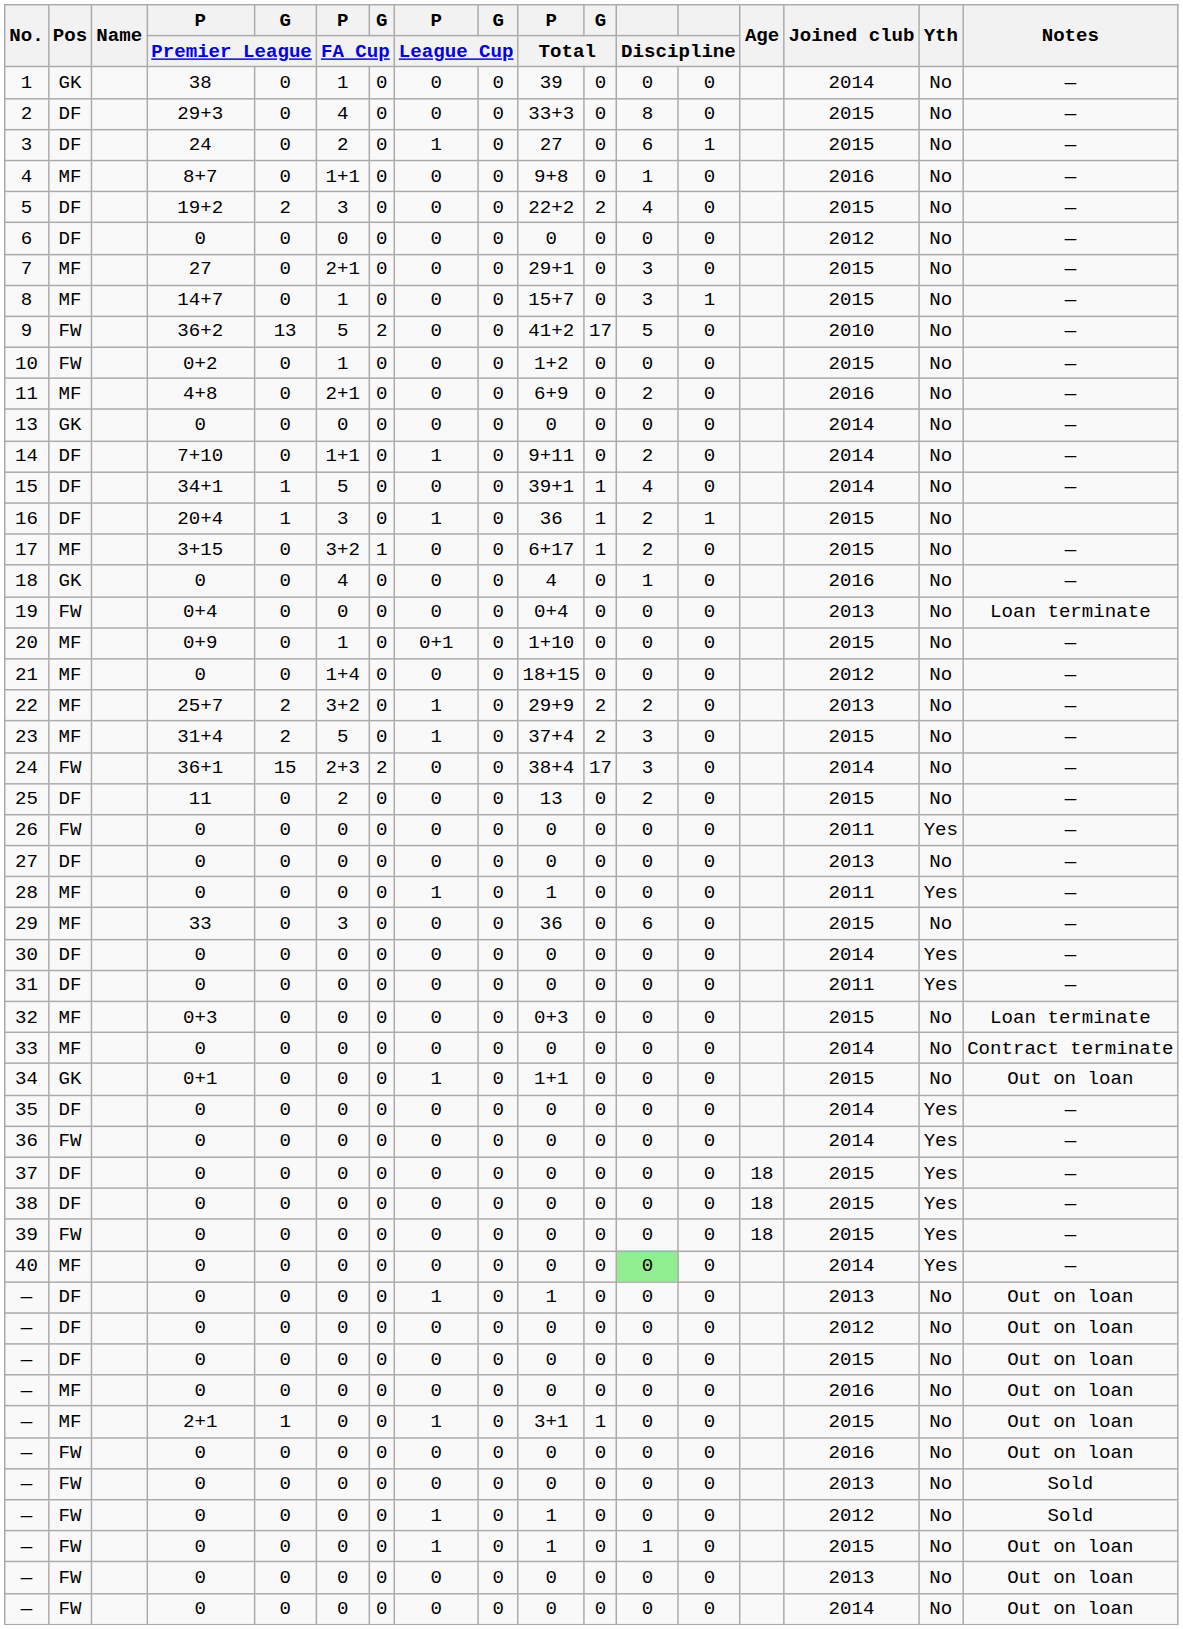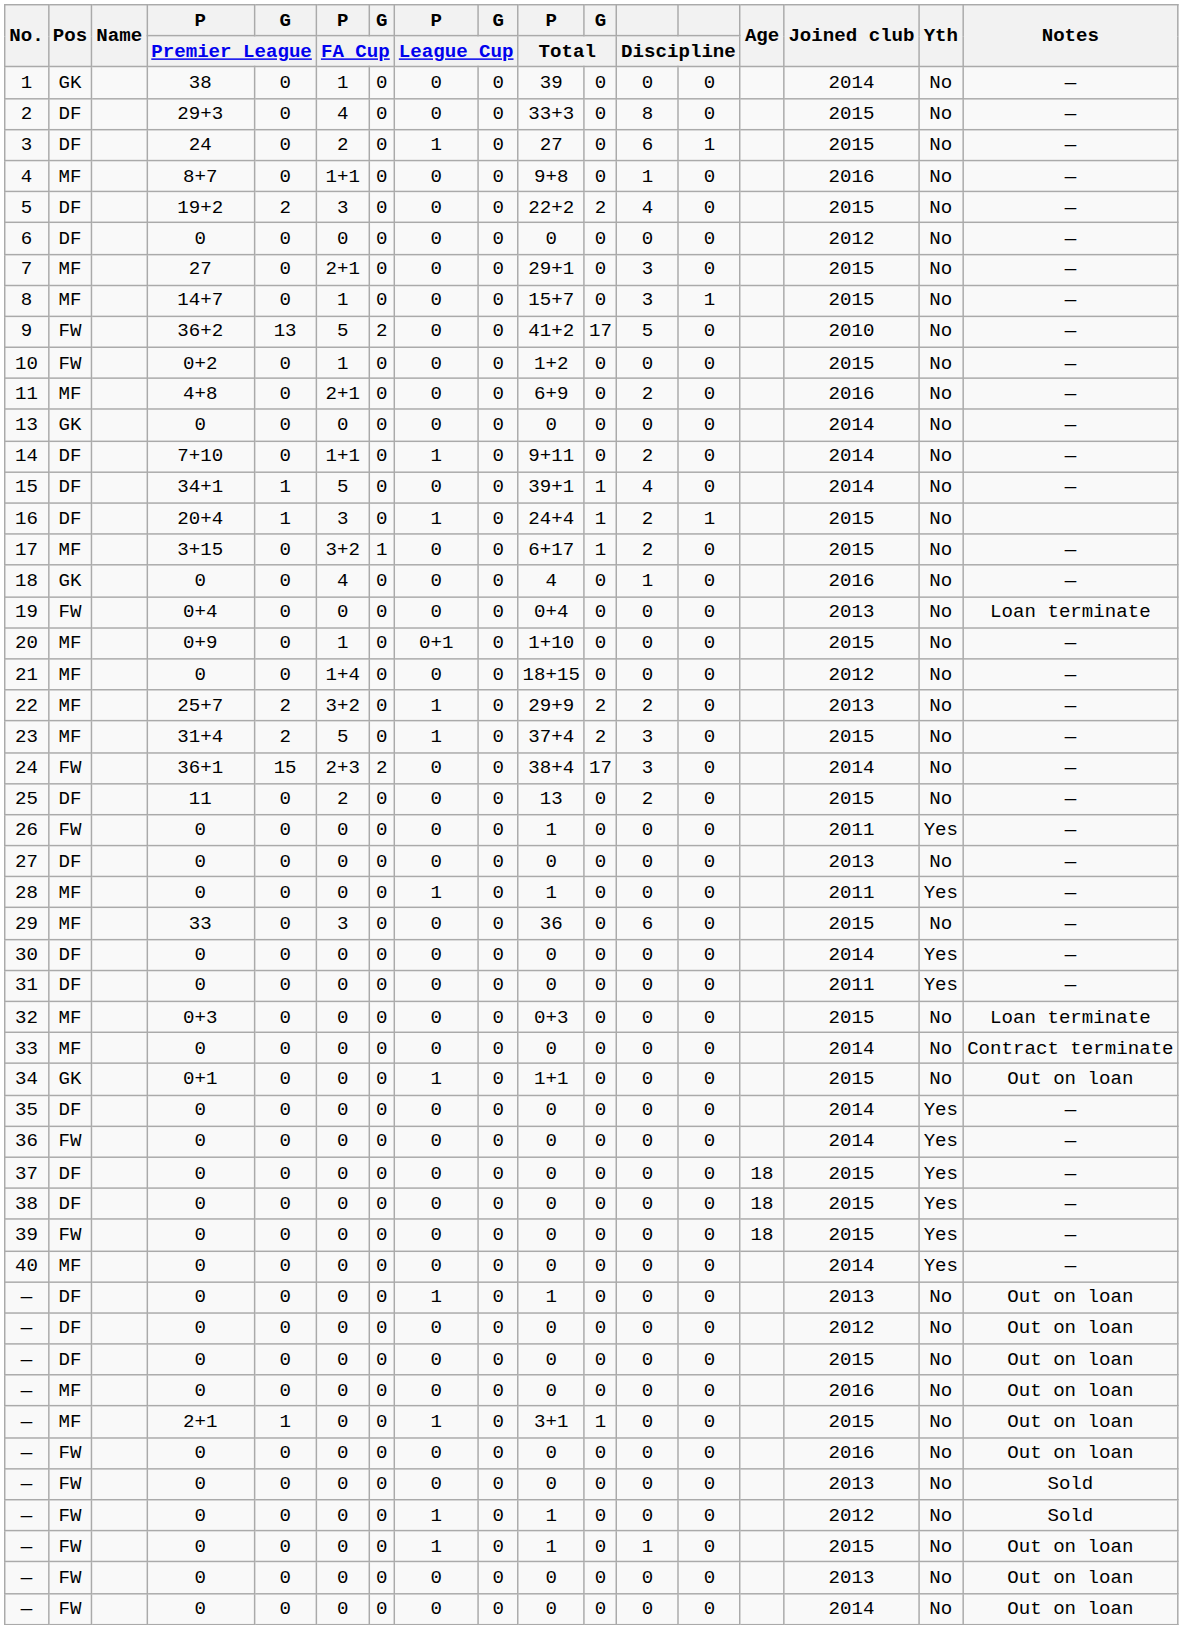 <table class="wikitable sortable" style="text-align:center">
 <tr>
 <th rowspan=2>No.</th>
 <th rowspan=2>Pos</th>
 <th rowspan=2>Name</th>
 <th>P</th>
 <th>G</th>
 <th>P</th>
 <th>G</th>
 <th>P</th>
 <th>G</th>
 <th>P</th>
 <th>G</th>
 <th></th>
 <th></th>
 <th rowspan=2>Age</th>
 <th rowspan=2>Joined club</th>
 <th rowspan=2>Yth</th>
 <th rowspan=2 class="unsortable">Notes</th>
 </tr>
 <tr class="unsortable">
 <th colspan=2><a href='#'>Premier League</a></th>
 <th colspan=2><a href='#'>FA Cup</a></th>
 <th colspan=2><a href='#'>League Cup</a></th>
 <th colspan=2>Total</th>
 <th colspan=2>Discipline</th>
 </tr>
 <tr>
 <td>1</td>
 <td>GK</td>
 <td align=left></td>
 <td>38</td>
 <td>0</td>
 <td>1</td>
 <td>0</td>
 <td>0</td>
 <td>0</td>
 <td>39</td>
 <td>0</td>
 <td>0</td>
 <td>0</td>
 <td></td>
 <td>2014</td>
 <td>No</td>
 <td>—</td>
 </tr>
 <tr>
 <td>2</td>
 <td>DF</td>
 <td align=left></td>
 <td>29+3</td>
 <td>0</td>
 <td>4</td>
 <td>0</td>
 <td>0</td>
 <td>0</td>
 <td>33+3</td>
 <td>0</td>
 <td>8</td>
 <td>0</td>
 <td></td>
 <td>2015</td>
 <td>No</td>
 <td>—</td>
 </tr>
 <tr>
 <td>3</td>
 <td>DF</td>
 <td align=left></td>
 <td>24</td>
 <td>0</td>
 <td>2</td>
 <td>0</td>
 <td>1</td>
 <td>0</td>
 <td>27</td>
 <td>0</td>
 <td>6</td>
 <td>1</td>
 <td></td>
 <td>2015</td>
 <td>No</td>
 <td>—</td>
 </tr>
 <tr>
 <td>4</td>
 <td>MF</td>
 <td align="left"></td>
 <td>8+7</td>
 <td>0</td>
 <td>1+1</td>
 <td>0</td>
 <td>0</td>
 <td>0</td>
 <td>9+8</td>
 <td>0</td>
 <td>1</td>
 <td>0</td>
 <td></td>
 <td>2016</td>
 <td>No</td>
 <td>—</td>
 </tr>
 <tr>
 <td>5</td>
 <td>DF</td>
 <td align=left></td>
 <td>19+2</td>
 <td>2</td>
 <td>3</td>
 <td>0</td>
 <td>0</td>
 <td>0</td>
 <td>22+2</td>
 <td>2</td>
 <td>4</td>
 <td>0</td>
 <td></td>
 <td>2015</td>
 <td>No</td>
 <td>—</td>
 </tr>
 <tr>
 <td>6</td>
 <td>DF</td>
 <td align="left"></td>
 <td>0</td>
 <td>0</td>
 <td>0</td>
 <td>0</td>
 <td>0</td>
 <td>0</td>
 <td>0</td>
 <td>0</td>
 <td>0</td>
 <td>0</td>
 <td></td>
 <td>2012</td>
 <td>No</td>
 <td>—</td>
 </tr>
 <tr>
 <td>7</td>
 <td>MF</td>
 <td align=left></td>
 <td>27</td>
 <td>0</td>
 <td>2+1</td>
 <td>0</td>
 <td>0</td>
 <td>0</td>
 <td>29+1</td>
 <td>0</td>
 <td>3</td>
 <td>0</td>
 <td></td>
 <td>2015</td>
 <td>No</td>
 <td>—</td>
 </tr>
 <tr>
 <td>8</td>
 <td>MF</td>
 <td align=left></td>
 <td>14+7</td>
 <td>0</td>
 <td>1</td>
 <td>0</td>
 <td>0</td>
 <td>0</td>
 <td>15+7</td>
 <td>0</td>
 <td>3</td>
 <td>1</td>
 <td></td>
 <td>2015</td>
 <td>No</td>
 <td>—</td>
 </tr>
 <tr>
 <td>9</td>
 <td>FW</td>
 <td align="left"></td>
 <td>36+2</td>
 <td>13</td>
 <td>5</td>
 <td>2</td>
 <td>0</td>
 <td>0</td>
 <td>41+2</td>
 <td>17</td>
 <td>5</td>
 <td>0</td>
 <td></td>
 <td>2010</td>
 <td>No</td>
 <td>—</td>
 </tr>
 <tr>
 <td>10</td>
 <td>FW</td>
 <td align="left"></td>
 <td>0+2</td>
 <td>0</td>
 <td>1</td>
 <td>0</td>
 <td>0</td>
 <td>0</td>
 <td>1+2</td>
 <td>0</td>
 <td>0</td>
 <td>0</td>
 <td></td>
 <td>2015</td>
 <td>No</td>
 <td>—</td>
 </tr>
 <tr>
 <td>11</td>
 <td>MF</td>
 <td align="left"></td>
 <td>4+8</td>
 <td>0</td>
 <td>2+1</td>
 <td>0</td>
 <td>0</td>
 <td>0</td>
 <td>6+9</td>
 <td>0</td>
 <td>2</td>
 <td>0</td>
 <td></td>
 <td>2016</td>
 <td>No</td>
 <td>—</td>
 </tr>
 <tr>
 <td>13</td>
 <td>GK</td>
 <td align=left></td>
 <td>0</td>
 <td>0</td>
 <td>0</td>
 <td>0</td>
 <td>0</td>
 <td>0</td>
 <td>0</td>
 <td>0</td>
 <td>0</td>
 <td>0</td>
 <td></td>
 <td>2014</td>
 <td>No</td>
 <td>—</td>
 </tr>
 <tr>
 <td>14</td>
 <td>DF</td>
 <td align=left></td>
 <td>7+10</td>
 <td>0</td>
 <td>1+1</td>
 <td>0</td>
 <td>1</td>
 <td>0</td>
 <td>9+11</td>
 <td>0</td>
 <td>2</td>
 <td>0</td>
 <td></td>
 <td>2014</td>
 <td>No</td>
 <td>—</td>
 </tr>
 <tr>
 <td>15</td>
 <td>DF</td>
 <td align=left></td>
 <td>34+1</td>
 <td>1</td>
 <td>5</td>
 <td>0</td>
 <td>0</td>
 <td>0</td>
 <td>39+1</td>
 <td>1</td>
 <td>4</td>
 <td>0</td>
 <td></td>
 <td>2014</td>
 <td>No</td>
 <td>—</td>
 </tr>
 <tr>
 <td>16</td>
 <td>DF</td>
 <td align=left></td>
 <td>20+4</td>
 <td>1</td>
 <td>3</td>
 <td>0</td>
 <td>1</td>
 <td>0</td>
-<td>36</td>
+<td>24+4</td>
 <td>1</td>
 <td>2</td>
 <td>1</td>
 <td></td>
 <td>2015</td>
 <td>No</td>
 <td></td>
 </tr>
 <tr>
 <td>17</td>
 <td>MF</td>
 <td align="left"></td>
 <td>3+15</td>
 <td>0</td>
 <td>3+2</td>
 <td>1</td>
 <td>0</td>
 <td>0</td>
 <td>6+17</td>
 <td>1</td>
 <td>2</td>
 <td>0</td>
 <td></td>
 <td>2015</td>
 <td>No</td>
 <td>—</td>
 </tr>
 <tr>
 <td>18</td>
 <td>GK</td>
 <td align="left"></td>
 <td>0</td>
 <td>0</td>
 <td>4</td>
 <td>0</td>
 <td>0</td>
 <td>0</td>
 <td>4</td>
 <td>0</td>
 <td>1</td>
 <td>0</td>
 <td></td>
 <td>2016</td>
 <td>No</td>
 <td>—</td>
 </tr>
 <tr>
 <td>19</td>
 <td>FW</td>
 <td align=left></td>
 <td>0+4</td>
 <td>0</td>
 <td>0</td>
 <td>0</td>
 <td>0</td>
 <td>0</td>
 <td>0+4</td>
 <td>0</td>
 <td>0</td>
 <td>0</td>
 <td></td>
 <td>2013</td>
 <td>No</td>
 <td> Loan terminate</td>
 </tr>
 <tr>
 <td>20</td>
 <td>MF</td>
 <td align=left></td>
 <td>0+9</td>
 <td>0</td>
 <td>1</td>
 <td>0</td>
 <td>0+1</td>
 <td>0</td>
 <td>1+10</td>
 <td>0</td>
 <td>0</td>
 <td>0</td>
 <td></td>
 <td>2015</td>
 <td>No</td>
 <td>—</td>
 </tr>
 <tr>
 <td>21</td>
 <td>MF</td>
 <td align="left"></td>
 <td>0</td>
 <td>0</td>
 <td>1+4</td>
 <td>0</td>
 <td>0</td>
 <td>0</td>
 <td>18+15</td>
 <td>0</td>
 <td>0</td>
 <td>0</td>
 <td></td>
 <td>2012</td>
 <td>No</td>
 <td>—</td>
 </tr>
 <tr>
 <td>22</td>
 <td>MF</td>
 <td align="left"></td>
 <td>25+7</td>
 <td>2</td>
 <td>3+2</td>
 <td>0</td>
 <td>1</td>
 <td>0</td>
 <td>29+9</td>
 <td>2</td>
 <td>2</td>
 <td>0</td>
 <td></td>
 <td>2013</td>
 <td>No</td>
 <td>—</td>
 </tr>
 <tr>
 <td>23</td>
 <td>MF</td>
 <td align=left></td>
 <td>31+4</td>
 <td>2</td>
 <td>5</td>
 <td>0</td>
 <td>1</td>
 <td>0</td>
 <td>37+4</td>
 <td>2</td>
 <td>3</td>
 <td>0</td>
 <td></td>
 <td>2015</td>
 <td>No</td>
 <td>—</td>
 </tr>
 <tr>
 <td>24</td>
 <td>FW</td>
 <td align=left></td>
 <td>36+1</td>
 <td>15</td>
 <td>2+3</td>
 <td>2</td>
 <td>0</td>
 <td>0</td>
 <td>38+4</td>
 <td>17</td>
 <td>3</td>
 <td>0</td>
 <td></td>
 <td>2014</td>
 <td>No</td>
 <td>—</td>
 </tr>
 <tr>
 <td>25</td>
 <td>DF</td>
 <td align=left></td>
 <td>11</td>
 <td>0</td>
 <td>2</td>
 <td>0</td>
 <td>0</td>
 <td>0</td>
 <td>13</td>
 <td>0</td>
 <td>2</td>
 <td>0</td>
 <td></td>
 <td>2015</td>
 <td>No</td>
 <td>—</td>
 </tr>
 <tr>
 <td>26</td>
 <td>FW</td>
 <td align="left"></td>
 <td>0</td>
 <td>0</td>
 <td>0</td>
 <td>0</td>
 <td>0</td>
 <td>0</td>
-<td>0</td>
+<td>1</td>
 <td>0</td>
 <td>0</td>
 <td>0</td>
 <td></td>
 <td>2011</td>
 <td>Yes</td>
 <td>—</td>
 </tr>
 <tr>
 <td>27</td>
 <td>DF</td>
 <td align=left></td>
 <td>0</td>
 <td>0</td>
 <td>0</td>
 <td>0</td>
 <td>0</td>
 <td>0</td>
 <td>0</td>
 <td>0</td>
 <td>0</td>
 <td>0</td>
 <td></td>
 <td>2013</td>
 <td>No</td>
 <td>—</td>
 </tr>
 <tr>
 <td>28</td>
 <td>MF</td>
 <td align="left"></td>
 <td>0</td>
 <td>0</td>
 <td>0</td>
 <td>0</td>
 <td>1</td>
 <td>0</td>
 <td>1</td>
 <td>0</td>
 <td>0</td>
 <td>0</td>
 <td></td>
 <td>2011</td>
 <td>Yes</td>
 <td>—</td>
 </tr>
 <tr>
 <td>29</td>
 <td>MF</td>
 <td align=left></td>
 <td>33</td>
 <td>0</td>
 <td>3</td>
 <td>0</td>
 <td>0</td>
 <td>0</td>
 <td>36</td>
 <td>0</td>
 <td>6</td>
 <td>0</td>
 <td></td>
 <td>2015</td>
 <td>No</td>
 <td>—</td>
 </tr>
 <tr>
 <td>30</td>
 <td>DF</td>
 <td align=left></td>
 <td>0</td>
 <td>0</td>
 <td>0</td>
 <td>0</td>
 <td>0</td>
 <td>0</td>
 <td>0</td>
 <td>0</td>
 <td>0</td>
 <td>0</td>
 <td></td>
 <td>2014</td>
 <td>Yes</td>
 <td>—</td>
 </tr>
 <tr>
 <td>31</td>
 <td>DF</td>
 <td align="left"></td>
 <td>0</td>
 <td>0</td>
 <td>0</td>
 <td>0</td>
 <td>0</td>
 <td>0</td>
 <td>0</td>
 <td>0</td>
 <td>0</td>
 <td>0</td>
 <td></td>
 <td>2011</td>
 <td>Yes</td>
 <td>—</td>
 </tr>
 <tr>
 <td>32</td>
 <td>MF</td>
 <td align=left></td>
 <td>0+3</td>
 <td>0</td>
 <td>0</td>
 <td>0</td>
 <td>0</td>
 <td>0</td>
 <td>0+3</td>
 <td>0</td>
 <td>0</td>
 <td>0</td>
 <td></td>
 <td>2015</td>
 <td>No</td>
 <td> Loan terminate</td>
 </tr>
 <tr>
 <td>33</td>
 <td>MF</td>
 <td align=left></td>
 <td>0</td>
 <td>0</td>
 <td>0</td>
 <td>0</td>
 <td>0</td>
 <td>0</td>
 <td>0</td>
 <td>0</td>
 <td>0</td>
 <td>0</td>
 <td></td>
 <td>2014</td>
 <td>No</td>
 <td>Contract terminate</td>
 </tr>
 <tr>
 <td>34</td>
 <td>GK</td>
 <td align=left></td>
 <td>0+1</td>
 <td>0</td>
 <td>0</td>
 <td>0</td>
 <td>1</td>
 <td>0</td>
 <td>1+1</td>
 <td>0</td>
 <td>0</td>
 <td>0</td>
 <td></td>
 <td>2015</td>
 <td>No</td>
 <td>Out on loan</td>
 </tr>
 <tr>
 <td>35</td>
 <td>DF</td>
 <td align=left></td>
 <td>0</td>
 <td>0</td>
 <td>0</td>
 <td>0</td>
 <td>0</td>
 <td>0</td>
 <td>0</td>
 <td>0</td>
 <td>0</td>
 <td>0</td>
 <td></td>
 <td>2014</td>
 <td>Yes</td>
 <td>—</td>
 </tr>
 <tr>
 <td>36</td>
 <td>FW</td>
 <td align=left></td>
 <td>0</td>
 <td>0</td>
 <td>0</td>
 <td>0</td>
 <td>0</td>
 <td>0</td>
 <td>0</td>
 <td>0</td>
 <td>0</td>
 <td>0</td>
 <td></td>
 <td>2014</td>
 <td>Yes</td>
 <td>—</td>
 </tr>
 <tr>
 <td>37</td>
 <td>DF</td>
 <td align=left></td>
 <td>0</td>
 <td>0</td>
 <td>0</td>
 <td>0</td>
 <td>0</td>
 <td>0</td>
 <td>0</td>
 <td>0</td>
 <td>0</td>
 <td>0</td>
 <td>18</td>
 <td>2015</td>
 <td>Yes</td>
 <td>—</td>
 </tr>
 <tr>
 <td>38</td>
 <td>DF</td>
 <td align=left></td>
 <td>0</td>
 <td>0</td>
 <td>0</td>
 <td>0</td>
 <td>0</td>
 <td>0</td>
 <td>0</td>
 <td>0</td>
 <td>0</td>
 <td>0</td>
 <td>18</td>
 <td>2015</td>
 <td>Yes</td>
 <td>—</td>
 </tr>
 <tr>
 <td>39</td>
 <td>FW</td>
 <td align=left></td>
 <td>0</td>
 <td>0</td>
 <td>0</td>
 <td>0</td>
 <td>0</td>
 <td>0</td>
 <td>0</td>
 <td>0</td>
 <td>0</td>
 <td>0</td>
 <td>18</td>
 <td>2015</td>
 <td>Yes</td>
 <td>—</td>
 </tr>
 <tr>
 <td>40</td>
 <td>MF</td>
 <td align=left></td>
 <td>0</td>
 <td>0</td>
 <td>0</td>
 <td>0</td>
 <td>0</td>
 <td>0</td>
 <td>0</td>
 <td>0</td>
-<td style="background: lightgreen;">0</td>
+<td>0</td>
 <td>0</td>
 <td></td>
 <td>2014</td>
 <td>Yes</td>
 <td>—</td>
 </tr>
 <tr>
 <td>—</td>
 <td>DF</td>
 <td align="left"></td>
 <td>0</td>
 <td>0</td>
 <td>0</td>
 <td>0</td>
 <td>1</td>
 <td>0</td>
 <td>1</td>
 <td>0</td>
 <td>0</td>
 <td>0</td>
 <td></td>
 <td>2013</td>
 <td>No</td>
 <td>Out on loan</td>
 </tr>
 <tr>
 <td>—</td>
 <td>DF</td>
 <td align="left"></td>
 <td>0</td>
 <td>0</td>
 <td>0</td>
 <td>0</td>
 <td>0</td>
 <td>0</td>
 <td>0</td>
 <td>0</td>
 <td>0</td>
 <td>0</td>
 <td></td>
 <td>2012</td>
 <td>No</td>
 <td>Out on loan</td>
 </tr>
 <tr>
 <td>—</td>
 <td>DF</td>
 <td align="left"></td>
 <td>0</td>
 <td>0</td>
 <td>0</td>
 <td>0</td>
 <td>0</td>
 <td>0</td>
 <td>0</td>
 <td>0</td>
 <td>0</td>
 <td>0</td>
 <td></td>
 <td>2015</td>
 <td>No</td>
 <td>Out on loan</td>
 </tr>
 <tr>
 <td>—</td>
 <td>MF</td>
 <td align="left"></td>
 <td>0</td>
 <td>0</td>
 <td>0</td>
 <td>0</td>
 <td>0</td>
 <td>0</td>
 <td>0</td>
 <td>0</td>
 <td>0</td>
 <td>0</td>
 <td></td>
 <td>2016</td>
 <td>No</td>
 <td>Out on loan</td>
 </tr>
 <tr>
 <td>—</td>
 <td>MF</td>
 <td align=left></td>
 <td>2+1</td>
 <td>1</td>
 <td>0</td>
 <td>0</td>
 <td>1</td>
 <td>0</td>
 <td>3+1</td>
 <td>1</td>
 <td>0</td>
 <td>0</td>
 <td></td>
 <td>2015</td>
 <td>No</td>
 <td>Out on loan</td>
 </tr>
 <tr>
 <td>—</td>
 <td>FW</td>
 <td align="left"></td>
 <td>0</td>
 <td>0</td>
 <td>0</td>
 <td>0</td>
 <td>0</td>
 <td>0</td>
 <td>0</td>
 <td>0</td>
 <td>0</td>
 <td>0</td>
 <td></td>
 <td>2016</td>
 <td>No</td>
 <td>Out on loan</td>
 </tr>
 <tr>
 <td>—</td>
 <td>FW</td>
 <td align="left"></td>
 <td>0</td>
 <td>0</td>
 <td>0</td>
 <td>0</td>
 <td>0</td>
 <td>0</td>
 <td>0</td>
 <td>0</td>
 <td>0</td>
 <td>0</td>
 <td></td>
 <td>2013</td>
 <td>No</td>
 <td>Sold</td>
 </tr>
 <tr>
 <td>—</td>
 <td>FW</td>
 <td align="left"></td>
 <td>0</td>
 <td>0</td>
 <td>0</td>
 <td>0</td>
 <td>1</td>
 <td>0</td>
 <td>1</td>
 <td>0</td>
 <td>0</td>
 <td>0</td>
 <td></td>
 <td>2012</td>
 <td>No</td>
 <td>Sold</td>
 </tr>
 <tr>
 <td>—</td>
 <td>FW</td>
 <td align="left"></td>
 <td>0</td>
 <td>0</td>
 <td>0</td>
 <td>0</td>
 <td>1</td>
 <td>0</td>
 <td>1</td>
 <td>0</td>
 <td>1</td>
 <td>0</td>
 <td></td>
 <td>2015</td>
 <td>No</td>
 <td>Out on loan</td>
 </tr>
 <tr>
 <td>—</td>
 <td>FW</td>
 <td align="left"></td>
 <td>0</td>
 <td>0</td>
 <td>0</td>
 <td>0</td>
 <td>0</td>
 <td>0</td>
 <td>0</td>
 <td>0</td>
 <td>0</td>
 <td>0</td>
 <td></td>
 <td>2013</td>
 <td>No</td>
 <td>Out on loan</td>
 </tr>
 <tr>
 <td>—</td>
 <td>FW</td>
 <td align="left"></td>
 <td>0</td>
 <td>0</td>
 <td>0</td>
 <td>0</td>
 <td>0</td>
 <td>0</td>
 <td>0</td>
 <td>0</td>
 <td>0</td>
 <td>0</td>
 <td></td>
 <td>2014</td>
 <td>No</td>
 <td>Out on loan</td>
 </tr>
 </table>
